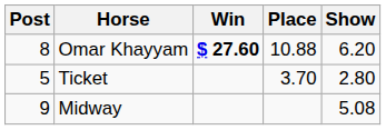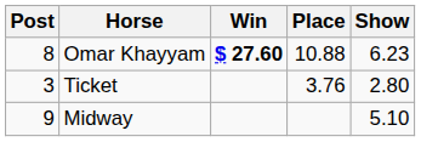 <table class="wikitable" border="1">
 <tr>
 <th>Post</th>
 <th>Horse</th>
 <th>Win</th>
 <th>Place</th>
 <th>Show</th>
 </tr>
 <tr>
 <td align="right">8</td>
 <td>Omar Khayyam</td>
 <td align="right"><strong><a href='#'>$</a> 27.60</strong></td>
 <td align="right">10.88</td>
-<td align="right">6.20</td>
+<td align="right">6.23</td>
 </tr>
 <tr>
-<td align="right">5</td>
+<td align="right">3</td>
 <td>Ticket</td>
 <td></td>
-<td align="right">3.70</td>
+<td align="right">3.76</td>
 <td align="right">2.80</td>
 </tr>
 <tr>
 <td align="right">9</td>
 <td>Midway</td>
 <td></td>
 <td></td>
-<td align="right">5.08</td>
+<td align="right">5.10</td>
 </tr>
 </table>
